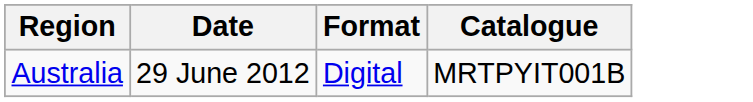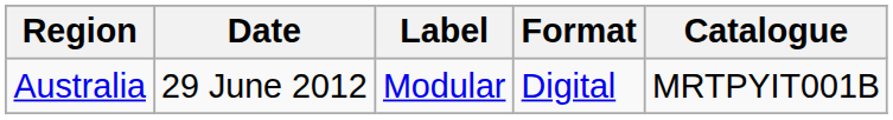 <table class="wikitable">
 <tr>
 <th>Region</th>
 <th>Date</th>
+<th>Label</th>
 <th>Format</th>
 <th>Catalogue</th>
 </tr>
 <tr>
 <td><a href='#'>Australia</a></td>
 <td>29 June 2012</td>
+<td><a href='#'>Modular</a></td>
 <td><a href='#'>Digital</a></td>
 <td>MRTPYIT001B</td>
 </tr>
 </table>
